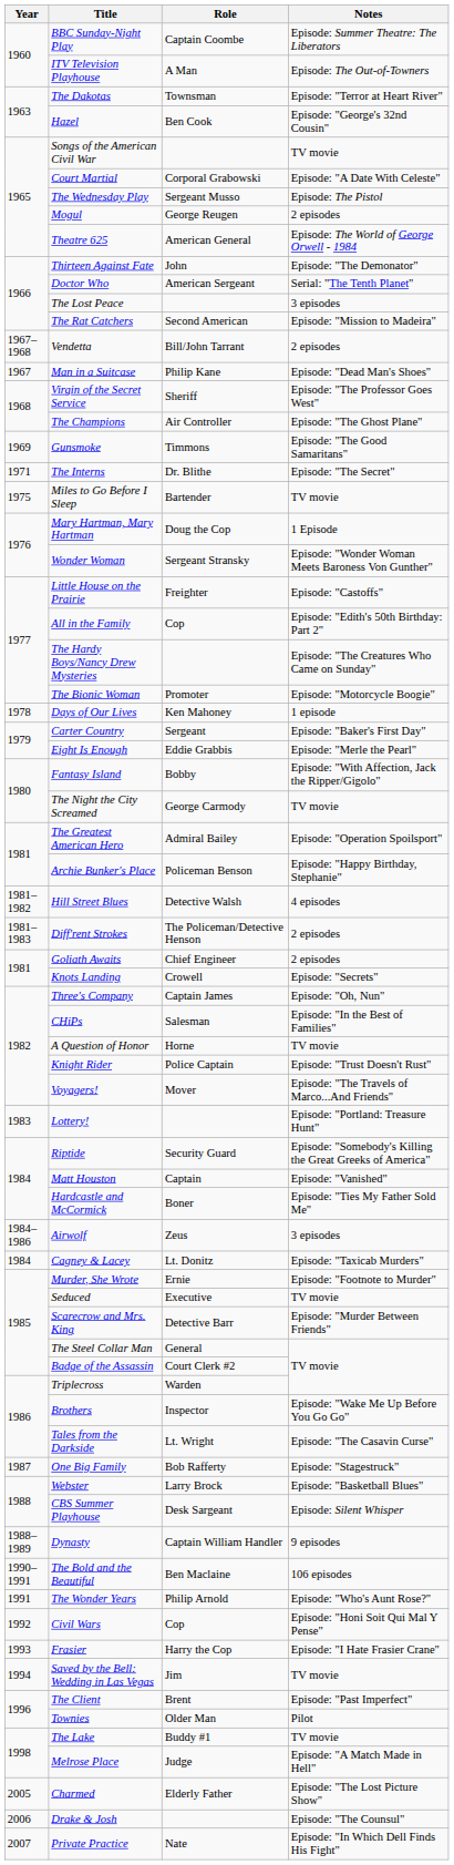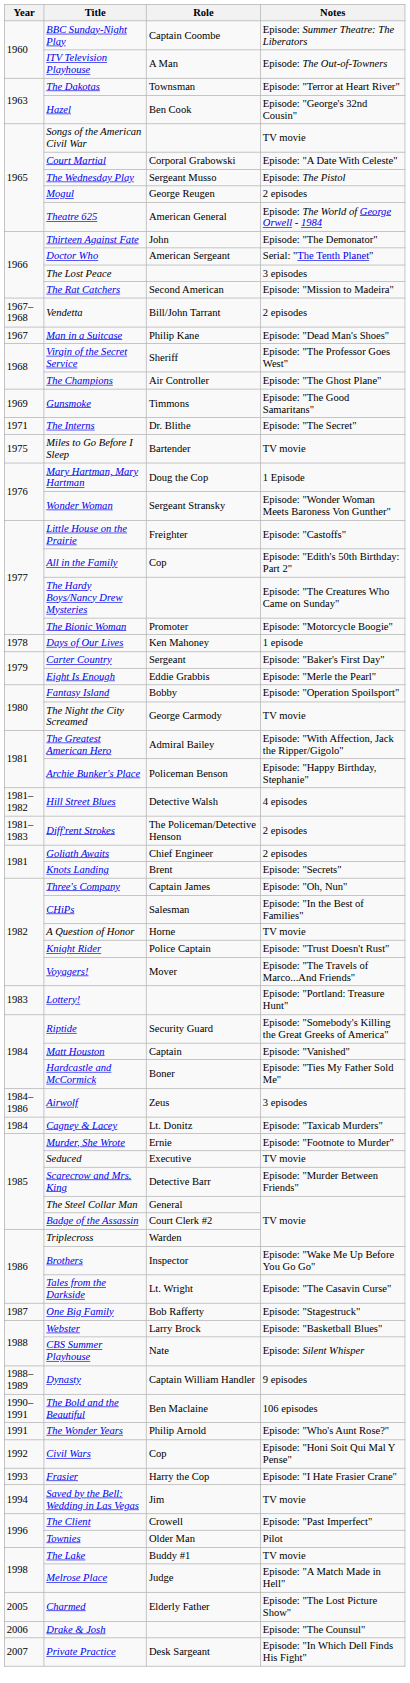 <table class="wikitable">
 <tr>
 <th>Year</th>
 <th>Title</th>
 <th>Role</th>
 <th>Notes</th>
 </tr>
 <tr>
 <td rowspan="2">1960</td>
 <td><em><a href='#'>BBC Sunday-Night Play</a></em></td>
 <td>Captain Coombe</td>
 <td>Episode: <em>Summer Theatre: The Liberators</em></td>
 </tr>
 <tr>
 <td><em><a href='#'>ITV Television Playhouse</a></em></td>
 <td>A Man</td>
 <td>Episode: <em>The Out-of-Towners</em></td>
 </tr>
 <tr>
 <td rowspan="2">1963</td>
 <td><em><a href='#'>The Dakotas</a></em></td>
 <td>Townsman</td>
 <td>Episode: "Terror at Heart River"</td>
 </tr>
 <tr>
 <td><em><a href='#'>Hazel</a></em></td>
 <td>Ben Cook</td>
 <td>Episode: "George's 32nd Cousin"</td>
 </tr>
 <tr>
 <td rowspan="5">1965</td>
 <td><em>Songs of the American Civil War</em></td>
 <td></td>
 <td>TV movie</td>
 </tr>
 <tr>
 <td><em><a href='#'>Court Martial</a></em></td>
 <td>Corporal Grabowski</td>
 <td>Episode: "A Date With Celeste"</td>
 </tr>
 <tr>
 <td><em><a href='#'>The Wednesday Play</a></em></td>
 <td>Sergeant Musso</td>
 <td>Episode: <em>The Pistol</em></td>
 </tr>
 <tr>
 <td><em><a href='#'>Mogul</a></em></td>
 <td>George Reugen</td>
 <td>2 episodes</td>
 </tr>
 <tr>
 <td><em><a href='#'>Theatre 625</a></em></td>
 <td>American General</td>
 <td>Episode: <em>The World of <a href='#'>George Orwell</a> - <a href='#'>1984</a></em></td>
 </tr>
 <tr>
 <td rowspan="4">1966</td>
 <td><em><a href='#'>Thirteen Against Fate</a></em></td>
 <td>John</td>
 <td>Episode: "The Demonator"</td>
 </tr>
 <tr>
 <td><em><a href='#'>Doctor Who</a></em></td>
 <td>American Sergeant</td>
 <td>Serial: "<a href='#'>The Tenth Planet</a>"</td>
 </tr>
 <tr>
 <td><em>The Lost Peace</em></td>
 <td></td>
 <td>3 episodes</td>
 </tr>
 <tr>
 <td><em><a href='#'>The Rat Catchers</a></em></td>
 <td>Second American</td>
 <td>Episode: "Mission to Madeira"</td>
 </tr>
 <tr>
 <td>1967–1968</td>
 <td><em>Vendetta</em></td>
 <td>Bill/John Tarrant</td>
 <td>2 episodes</td>
 </tr>
 <tr>
 <td>1967</td>
 <td><em><a href='#'>Man in a Suitcase</a></em></td>
 <td>Philip Kane</td>
 <td>Episode: "Dead Man's Shoes"</td>
 </tr>
 <tr>
 <td rowspan="2">1968</td>
 <td><em><a href='#'>Virgin of the Secret Service</a></em></td>
 <td>Sheriff</td>
 <td>Episode: "The Professor Goes West"</td>
 </tr>
 <tr>
 <td><em><a href='#'>The Champions</a></em></td>
 <td>Air Controller</td>
 <td>Episode: "The Ghost Plane"</td>
 </tr>
 <tr>
 <td>1969</td>
 <td><em><a href='#'>Gunsmoke</a></em></td>
 <td>Timmons</td>
 <td>Episode: "The Good Samaritans"</td>
 </tr>
 <tr>
 <td>1971</td>
 <td><em><a href='#'>The Interns</a></em></td>
 <td>Dr. Blithe</td>
 <td>Episode: "The Secret"</td>
 </tr>
 <tr>
 <td>1975</td>
 <td><em>Miles to Go Before I Sleep</em></td>
 <td>Bartender</td>
 <td>TV movie</td>
 </tr>
 <tr>
 <td rowspan="2">1976</td>
 <td><em><a href='#'>Mary Hartman, Mary Hartman</a></em></td>
 <td>Doug the Cop</td>
 <td>1 Episode</td>
 </tr>
 <tr>
 <td><em><a href='#'>Wonder Woman</a></em></td>
 <td>Sergeant Stransky</td>
 <td>Episode: "Wonder Woman Meets Baroness Von Gunther"</td>
 </tr>
 <tr>
 <td rowspan="4">1977</td>
 <td><em><a href='#'>Little House on the Prairie</a></em></td>
 <td>Freighter</td>
 <td>Episode: "Castoffs"</td>
 </tr>
 <tr>
 <td><em><a href='#'>All in the Family</a></em></td>
 <td>Cop</td>
 <td>Episode: "Edith's 50th Birthday: Part 2"</td>
 </tr>
 <tr>
 <td><em><a href='#'>The Hardy Boys/Nancy Drew Mysteries</a></em></td>
 <td></td>
 <td>Episode: "The Creatures Who Came on Sunday"</td>
 </tr>
 <tr>
 <td><em><a href='#'>The Bionic Woman</a></em></td>
 <td>Promoter</td>
 <td>Episode: "Motorcycle Boogie"</td>
 </tr>
 <tr>
 <td>1978</td>
 <td><em><a href='#'>Days of Our Lives</a></em></td>
 <td>Ken Mahoney</td>
 <td>1 episode</td>
 </tr>
 <tr>
 <td rowspan="2">1979</td>
 <td><em><a href='#'>Carter Country</a></em></td>
 <td>Sergeant</td>
 <td>Episode: "Baker's First Day"</td>
 </tr>
 <tr>
 <td><em><a href='#'>Eight Is Enough</a></em></td>
 <td>Eddie Grabbis</td>
 <td>Episode: "Merle the Pearl"</td>
 </tr>
 <tr>
 <td rowspan="2">1980</td>
 <td><em><a href='#'>Fantasy Island</a></em></td>
 <td>Bobby</td>
-<td>Episode: "With Affection, Jack the Ripper/Gigolo"</td>
+<td>Episode: "Operation Spoilsport"</td>
 </tr>
 <tr>
 <td><em>The Night the City Screamed</em></td>
 <td>George Carmody</td>
 <td>TV movie</td>
 </tr>
 <tr>
 <td rowspan="2">1981</td>
 <td><em><a href='#'>The Greatest American Hero</a></em></td>
 <td>Admiral Bailey</td>
-<td>Episode: "Operation Spoilsport"</td>
+<td>Episode: "With Affection, Jack the Ripper/Gigolo"</td>
 </tr>
 <tr>
 <td><a href='#'><em>Archie Bunker's Place</em></a></td>
 <td>Policeman Benson</td>
 <td>Episode: "Happy Birthday, Stephanie"</td>
 </tr>
 <tr>
 <td>1981–1982</td>
 <td><em><a href='#'>Hill Street Blues</a></em></td>
 <td>Detective Walsh</td>
 <td>4 episodes</td>
 </tr>
 <tr>
 <td>1981–1983</td>
 <td><em><a href='#'>Diff'rent Strokes</a></em></td>
 <td>The Policeman/Detective Henson</td>
 <td>2 episodes</td>
 </tr>
 <tr>
 <td rowspan="2">1981</td>
 <td><em><a href='#'>Goliath Awaits</a></em></td>
 <td>Chief Engineer</td>
 <td>2 episodes</td>
 </tr>
 <tr>
 <td><em><a href='#'>Knots Landing</a></em></td>
-<td>Crowell</td>
+<td>Brent</td>
 <td>Episode: "Secrets"</td>
 </tr>
 <tr>
 <td rowspan="5">1982</td>
 <td><em><a href='#'>Three's Company</a></em></td>
 <td>Captain James</td>
 <td>Episode: "Oh, Nun"</td>
 </tr>
 <tr>
 <td><em><a href='#'>CHiPs</a></em></td>
 <td>Salesman</td>
 <td>Episode: "In the Best of Families"</td>
 </tr>
 <tr>
 <td><em>A Question of Honor</em></td>
 <td>Horne</td>
 <td>TV movie</td>
 </tr>
 <tr>
 <td><em><a href='#'>Knight Rider</a></em></td>
 <td>Police Captain</td>
 <td>Episode: "Trust Doesn't Rust"</td>
 </tr>
 <tr>
 <td><em><a href='#'>Voyagers!</a></em></td>
 <td>Mover</td>
 <td>Episode: "The Travels of Marco...And Friends"</td>
 </tr>
 <tr>
 <td>1983</td>
 <td><em><a href='#'>Lottery!</a></em></td>
 <td></td>
 <td>Episode: "Portland: Treasure Hunt"</td>
 </tr>
 <tr>
 <td rowspan="3">1984</td>
 <td><em><a href='#'>Riptide</a></em></td>
 <td>Security Guard</td>
 <td>Episode: "Somebody's Killing the Great Greeks of America"</td>
 </tr>
 <tr>
 <td><em><a href='#'>Matt Houston</a></em></td>
 <td>Captain</td>
 <td>Episode: "Vanished"</td>
 </tr>
 <tr>
 <td><em><a href='#'>Hardcastle and McCormick</a></em></td>
 <td>Boner</td>
 <td>Episode: "Ties My Father Sold Me"</td>
 </tr>
 <tr>
 <td>1984–1986</td>
 <td><em><a href='#'>Airwolf</a></em></td>
 <td>Zeus</td>
 <td>3 episodes</td>
 </tr>
 <tr>
 <td>1984</td>
 <td><em><a href='#'>Cagney & Lacey</a></em></td>
 <td>Lt. Donitz</td>
 <td>Episode: "Taxicab Murders"</td>
 </tr>
 <tr>
 <td rowspan="5">1985</td>
 <td><em><a href='#'>Murder, She Wrote</a></em></td>
 <td>Ernie</td>
 <td>Episode: "Footnote to Murder"</td>
 </tr>
 <tr>
 <td><em>Seduced</em></td>
 <td>Executive</td>
 <td>TV movie</td>
 </tr>
 <tr>
 <td><em><a href='#'>Scarecrow and Mrs. King</a></em></td>
 <td>Detective Barr</td>
 <td>Episode: "Murder Between Friends"</td>
 </tr>
 <tr>
 <td><em>The Steel Collar Man</em></td>
 <td>General</td>
 <td rowspan="3">TV movie</td>
 </tr>
 <tr>
 <td><em><a href='#'>Badge of the Assassin</a></em></td>
 <td>Court Clerk #2</td>
 </tr>
 <tr>
 <td rowspan="3">1986</td>
 <td><em>Triplecross</em></td>
 <td>Warden</td>
 </tr>
 <tr>
 <td><em><a href='#'>Brothers</a></em></td>
 <td>Inspector</td>
 <td>Episode: "Wake Me Up Before You Go Go"</td>
 </tr>
 <tr>
 <td><em><a href='#'>Tales from the Darkside</a></em></td>
 <td>Lt. Wright</td>
 <td>Episode: "The Casavin Curse"</td>
 </tr>
 <tr>
 <td>1987</td>
 <td><em><a href='#'>One Big Family</a></em></td>
 <td>Bob Rafferty</td>
 <td>Episode: "Stagestruck"</td>
 </tr>
 <tr>
 <td rowspan="2">1988</td>
 <td><em><a href='#'>Webster</a></em></td>
 <td>Larry Brock</td>
 <td>Episode: "Basketball Blues"</td>
 </tr>
 <tr>
 <td><em><a href='#'>CBS Summer Playhouse</a></em></td>
-<td>Desk Sargeant</td>
+<td>Nate</td>
 <td>Episode: <em>Silent Whisper</em></td>
 </tr>
 <tr>
 <td>1988–1989</td>
 <td><em><a href='#'>Dynasty</a></em></td>
 <td>Captain William Handler</td>
 <td>9 episodes</td>
 </tr>
 <tr>
 <td>1990–1991</td>
 <td><em><a href='#'>The Bold and the Beautiful</a></em></td>
 <td>Ben Maclaine</td>
 <td>106 episodes</td>
 </tr>
 <tr>
 <td>1991</td>
 <td><em><a href='#'>The Wonder Years</a></em></td>
 <td>Philip Arnold</td>
 <td>Episode: "Who's Aunt Rose?"</td>
 </tr>
 <tr>
 <td>1992</td>
 <td><em><a href='#'>Civil Wars</a></em></td>
 <td>Cop</td>
 <td>Episode: "Honi Soit Qui Mal Y Pense"</td>
 </tr>
 <tr>
 <td>1993</td>
 <td><em><a href='#'>Frasier</a></em></td>
 <td>Harry the Cop</td>
 <td>Episode: "I Hate Frasier Crane"</td>
 </tr>
 <tr>
 <td>1994</td>
 <td><em><a href='#'>Saved by the Bell: Wedding in Las Vegas</a></em></td>
 <td>Jim</td>
 <td>TV movie</td>
 </tr>
 <tr>
 <td rowspan="2">1996</td>
 <td><em><a href='#'>The Client</a></em></td>
-<td>Brent</td>
+<td>Crowell</td>
 <td>Episode: "Past Imperfect"</td>
 </tr>
 <tr>
 <td><em><a href='#'>Townies</a></em></td>
 <td>Older Man</td>
 <td>Pilot</td>
 </tr>
 <tr>
 <td rowspan="2">1998</td>
 <td><em><a href='#'>The Lake</a></em></td>
 <td>Buddy #1</td>
 <td>TV movie</td>
 </tr>
 <tr>
 <td><em><a href='#'>Melrose Place</a></em></td>
 <td>Judge</td>
 <td>Episode: "A Match Made in Hell"</td>
 </tr>
 <tr>
 <td>2005</td>
 <td><em><a href='#'>Charmed</a></em></td>
 <td>Elderly Father</td>
 <td>Episode: "The Lost Picture Show"</td>
 </tr>
 <tr>
 <td>2006</td>
 <td><a href='#'><em>Drake & Josh</em></a></td>
 <td></td>
 <td>Episode: "The Counsul"</td>
 </tr>
 <tr>
 <td>2007</td>
 <td><em><a href='#'>Private Practice</a></em></td>
-<td>Nate</td>
+<td>Desk Sargeant</td>
 <td>Episode: "In Which Dell Finds His Fight"</td>
 </tr>
 </table>
